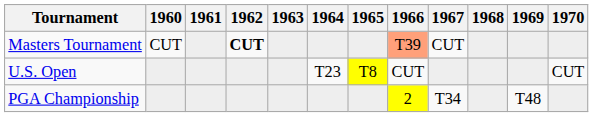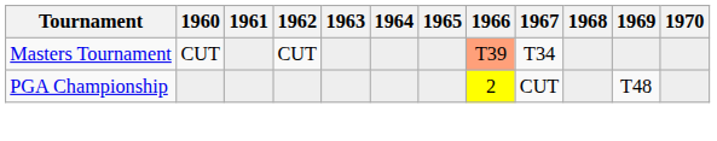 <table class="wikitable" style="font-size:95%;text-align:center;">
 <tr>
 <th>Tournament</th>
 <th>1960</th>
 <th>1961</th>
 <th>1962</th>
 <th>1963</th>
 <th>1964</th>
 <th>1965</th>
 <th>1966</th>
 <th>1967</th>
 <th>1968</th>
 <th>1969</th>
 <th>1970</th>
 </tr>
 <tr>
 <td align=left><a href='#'>Masters Tournament</a></td>
 <td>CUT</td>
 <td style="background:#eeeeee;"></td>
-<td><strong>CUT</strong></td>
+<td>CUT</td>
 <td style="background:#eeeeee;"></td>
 <td style="background:#eeeeee;"></td>
 <td style="background:#eeeeee;"></td>
 <td style="background: lightsalmon;">T39</td>
-<td>CUT</td>
+<td>T34</td>
 <td style="background:#eeeeee;"></td>
 <td style="background:#eeeeee;"></td>
 <td style="background:#eeeeee;"></td>
-</tr>
-<tr>
-<td align=left><a href='#'>U.S. Open</a></td>
-<td style="background:#eeeeee;"></td>
-<td style="background:#eeeeee;"></td>
-<td style="background:#eeeeee;"></td>
-<td style="background:#eeeeee;"></td>
-<td>T23</td>
-<td style="background:yellow;">T8</td>
-<td>CUT</td>
-<td style="background:#eeeeee;"></td>
-<td style="background:#eeeeee;"></td>
-<td style="background:#eeeeee;"></td>
-<td>CUT</td>
 </tr>
 <tr>
 <td align=left><a href='#'>PGA Championship</a></td>
 <td style="background:#eeeeee;"></td>
 <td style="background:#eeeeee;"></td>
 <td style="background:#eeeeee;"></td>
 <td style="background:#eeeeee;"></td>
 <td style="background:#eeeeee;"></td>
 <td style="background:#eeeeee;"></td>
 <td style="background:yellow;">2</td>
-<td>T34</td>
+<td>CUT</td>
 <td style="background:#eeeeee;"></td>
 <td>T48</td>
 <td style="background:#eeeeee;"></td>
 </tr>
 </table>
